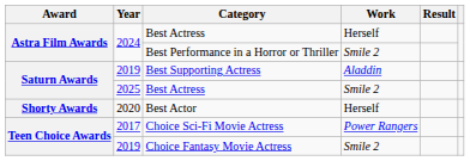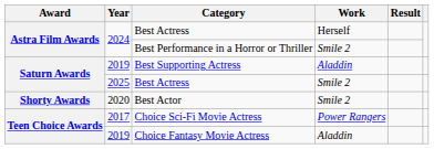 <table class="wikitable plainrowheaders sortable">
 <tr>
 <th scope="col">Award</th>
 <th scope="col">Year</th>
 <th scope="col">Category</th>
 <th scope="col">Work</th>
 <th scope="col">Result</th>
 <th class="unsortable"></th>
 </tr>
 <tr>
 <th rowspan="2" scope="row"><a href='#'>Astra Film Awards</a></th>
 <td rowspan="2"><a href='#'>2024</a></td>
 <td>Best Actress</td>
 <td>Herself</td>
 <td></td>
 <td rowspan="2" style="text-align:center;"></td>
 </tr>
 <tr>
 <td>Best Performance in a Horror or Thriller</td>
 <td><em>Smile 2</em></td>
 <td></td>
 </tr>
 <tr>
 <th scope="row" rowspan="2"><a href='#'>Saturn Awards</a></th>
 <td><a href='#'>2019</a></td>
 <td><a href='#'>Best Supporting Actress</a></td>
 <td><em><a href='#'>Aladdin</a></em></td>
 <td></td>
 <td style="text-align:center;"></td>
 </tr>
 <tr>
 <td><a href='#'>2025</a></td>
 <td><a href='#'>Best Actress</a></td>
 <td><em>Smile 2</em></td>
 <td></td>
 <td style="text-align:center;"></td>
 </tr>
 <tr>
 <th scope="row"><a href='#'>Shorty Awards</a></th>
 <td>2020</td>
 <td>Best Actor</td>
-<td>Herself</td>
+<td><em>Smile 2</em></td>
 <td></td>
 <td style="text-align:center;"></td>
 </tr>
 <tr>
 <th rowspan="2" scope="row"><a href='#'>Teen Choice Awards</a></th>
 <td><a href='#'>2017</a></td>
 <td><a href='#'>Choice Sci-Fi Movie Actress</a></td>
 <td><em><a href='#'>Power Rangers</a></em></td>
 <td></td>
 <td style="text-align:center;"></td>
 </tr>
 <tr>
 <td><a href='#'>2019</a></td>
 <td><a href='#'>Choice Fantasy Movie Actress</a></td>
-<td><em>Smile 2</em></td>
+<td><em>Aladdin</em></td>
 <td></td>
 <td style="text-align:center;"></td>
 </tr>
 </table>
